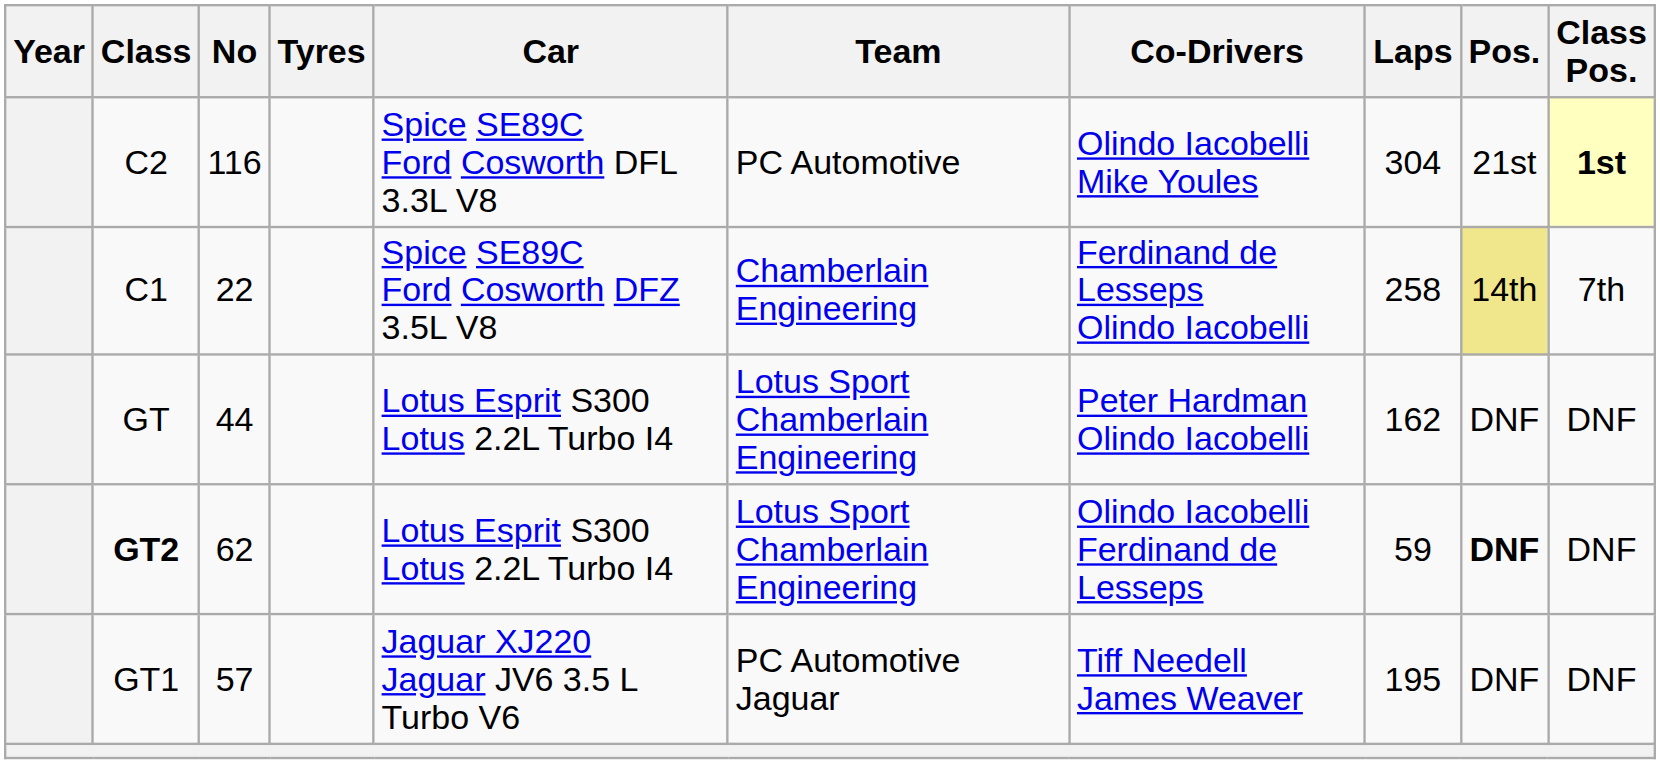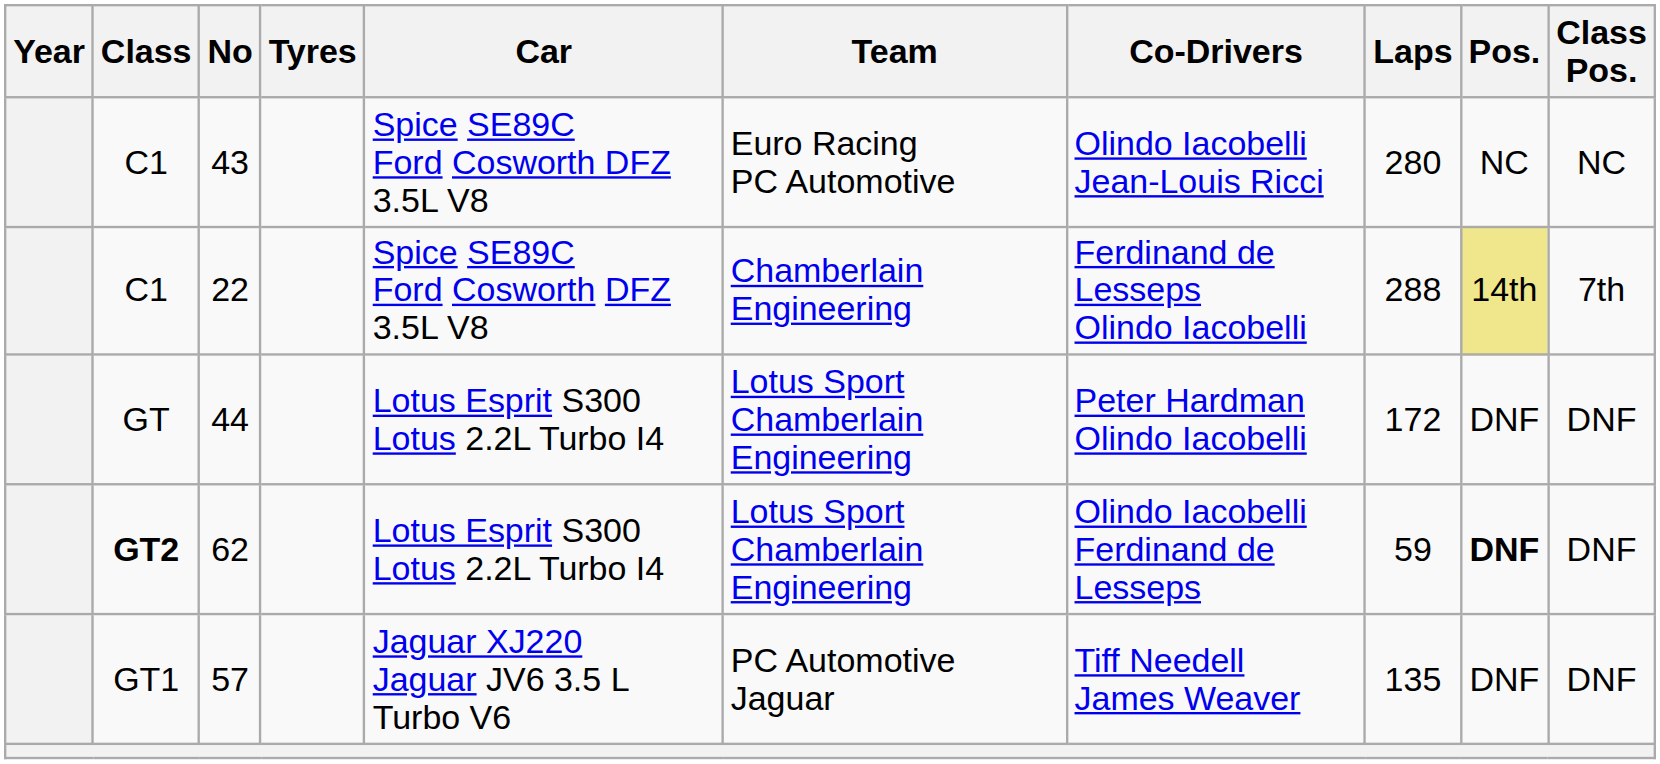 <table class="wikitable" style="text-align:center; font-size:90%; width:700px">
 <tr>
 <th>Year</th>
 <th>Class</th>
 <th>No</th>
 <th>Tyres</th>
 <th>Car</th>
 <th>Team</th>
 <th>Co-Drivers</th>
 <th>Laps</th>
 <th>Pos.</th>
 <th>Class<br>Pos.</th>
 </tr>
 <tr>
 <th></th>
-<td>C2</td>
-<td>116</td>
+<td>C1</td>
+<td>43</td>
 <td></td>
-<td align="left"><a href='#'>Spice</a> <a href='#'>SE89C</a><br><a href='#'>Ford</a> <a href='#'>Cosworth</a> DFL 3.3L V8</td>
-<td align="left"> PC Automotive</td>
-<td align="left"> <a href='#'>Olindo Iacobelli</a><br> <a href='#'>Mike Youles</a></td>
-<td>304</td>
-<td>21st</td>
-<td style="background:#FFFFBF;"><strong>1st</strong></td>
+<td align="left"><a href='#'>Spice</a> <a href='#'>SE89C</a><br><a href='#'>Ford</a> <a href='#'>Cosworth DFZ</a> 3.5L V8</td>
+<td align="left"> Euro Racing<br> PC Automotive</td>
+<td align="left"> <a href='#'>Olindo Iacobelli</a><br> <a href='#'>Jean-Louis Ricci</a></td>
+<td>280</td>
+<td>NC</td>
+<td>NC</td>
 </tr>
 <tr>
 <th></th>
 <td>C1</td>
 <td>22</td>
 <td></td>
 <td align="left"><a href='#'>Spice</a> <a href='#'>SE89C</a><br><a href='#'>Ford</a> <a href='#'>Cosworth</a> <a href='#'>DFZ</a> 3.5L V8</td>
 <td align="left"> <a href='#'>Chamberlain Engineering</a></td>
 <td align="left"> <a href='#'>Ferdinand de Lesseps</a><br> <a href='#'>Olindo Iacobelli</a></td>
-<td>258</td>
+<td>288</td>
 <td style="background: khaki;">14th</td>
 <td>7th</td>
 </tr>
 <tr>
 <th></th>
 <td>GT</td>
 <td>44</td>
 <td></td>
 <td align="left"><a href='#'>Lotus Esprit</a> S300<br><a href='#'>Lotus</a> 2.2L Turbo I4</td>
 <td align="left"> <a href='#'>Lotus Sport</a><br> <a href='#'>Chamberlain Engineering</a></td>
 <td align="left"> <a href='#'>Peter Hardman</a><br> <a href='#'>Olindo Iacobelli</a></td>
-<td>162</td>
+<td>172</td>
 <td>DNF</td>
 <td>DNF</td>
 </tr>
 <tr>
 <th></th>
 <td><strong>GT2</strong></td>
 <td>62</td>
 <td></td>
 <td align="left"><a href='#'>Lotus Esprit</a> S300<br><a href='#'>Lotus</a> 2.2L Turbo I4</td>
 <td align="left"> <a href='#'>Lotus Sport</a><br> <a href='#'>Chamberlain Engineering</a></td>
 <td align="left"> <a href='#'>Olindo Iacobelli</a><br> <a href='#'>Ferdinand de Lesseps</a></td>
 <td>59</td>
 <td><strong>DNF</strong></td>
 <td>DNF</td>
 </tr>
 <tr>
 <th></th>
 <td>GT1</td>
 <td>57</td>
 <td></td>
 <td align="left"><a href='#'>Jaguar XJ220</a><br><a href='#'>Jaguar</a> JV6 3.5 L Turbo V6</td>
 <td align="left"> PC Automotive Jaguar</td>
 <td align="left"> <a href='#'>Tiff Needell</a><br> <a href='#'>James Weaver</a></td>
-<td>195</td>
+<td>135</td>
 <td>DNF</td>
 <td>DNF</td>
 </tr>
 <tr>
 <th colspan="10"></th>
 </tr>
 </table>
